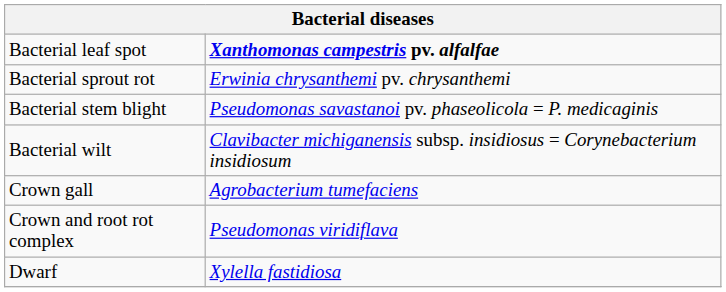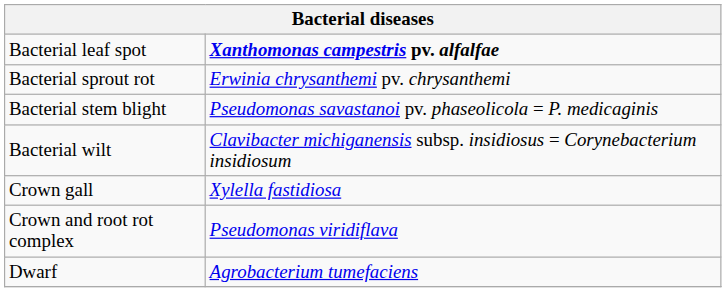 <table class="wikitable" style="clear">
 <tr>
 <th colspan=2><strong>Bacterial diseases</strong><br></th>
 </tr>
 <tr>
 <td>Bacterial leaf spot</td>
 <td><strong><em><a href='#'>Xanthomonas campestris</a></em> pv. <em>alfalfae</em></strong></td>
 </tr>
 <tr>
 <td>Bacterial sprout rot</td>
 <td><em><a href='#'>Erwinia chrysanthemi</a></em> pv. <em>chrysanthemi</em></td>
 </tr>
 <tr>
 <td>Bacterial stem blight</td>
 <td><em><a href='#'>Pseudomonas savastanoi</a></em> pv. <em>phaseolicola</em> = <em>P. medicaginis</em></td>
 </tr>
 <tr>
 <td>Bacterial wilt</td>
 <td><em><a href='#'>Clavibacter michiganensis</a></em> subsp. <em>insidiosus</em> = <em>Corynebacterium insidiosum</em></td>
 </tr>
 <tr>
 <td>Crown gall</td>
-<td><em><a href='#'>Agrobacterium tumefaciens</a></em></td>
+<td><em><a href='#'>Xylella fastidiosa</a></em></td>
 </tr>
 <tr>
 <td>Crown and root rot complex</td>
 <td><em><a href='#'>Pseudomonas viridiflava</a></em></td>
 </tr>
 <tr>
 <td>Dwarf</td>
-<td><em><a href='#'>Xylella fastidiosa</a></em></td>
+<td><em><a href='#'>Agrobacterium tumefaciens</a></em></td>
 </tr>
 <tr>
 </tr>
 </table>
